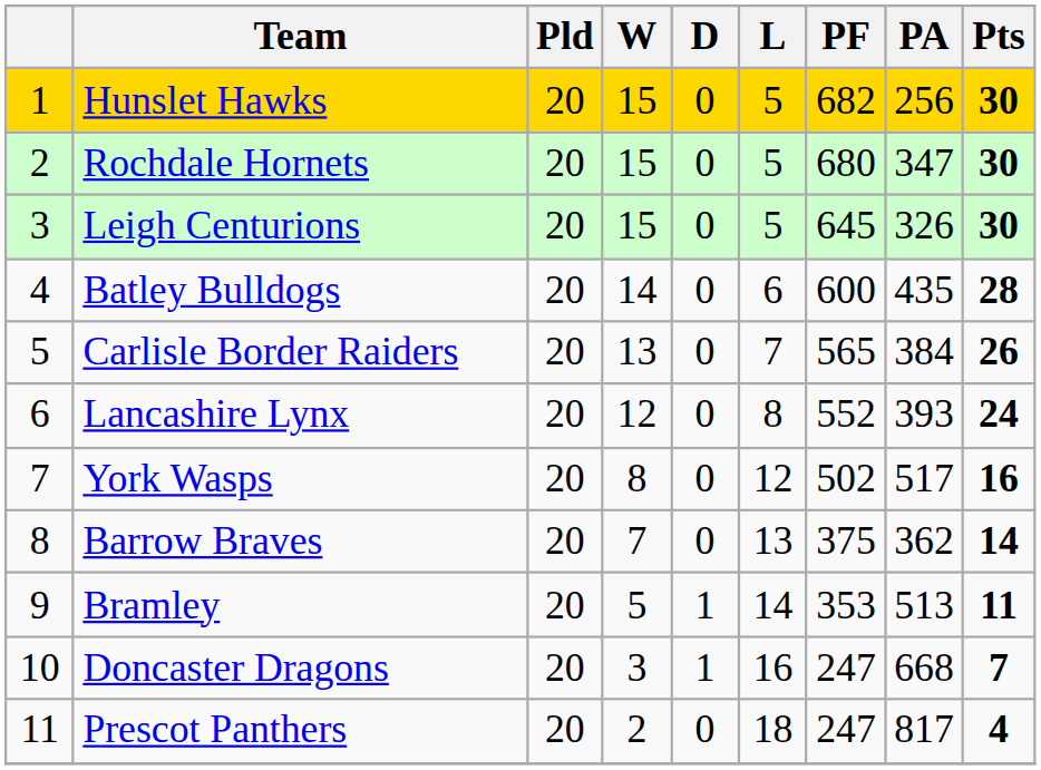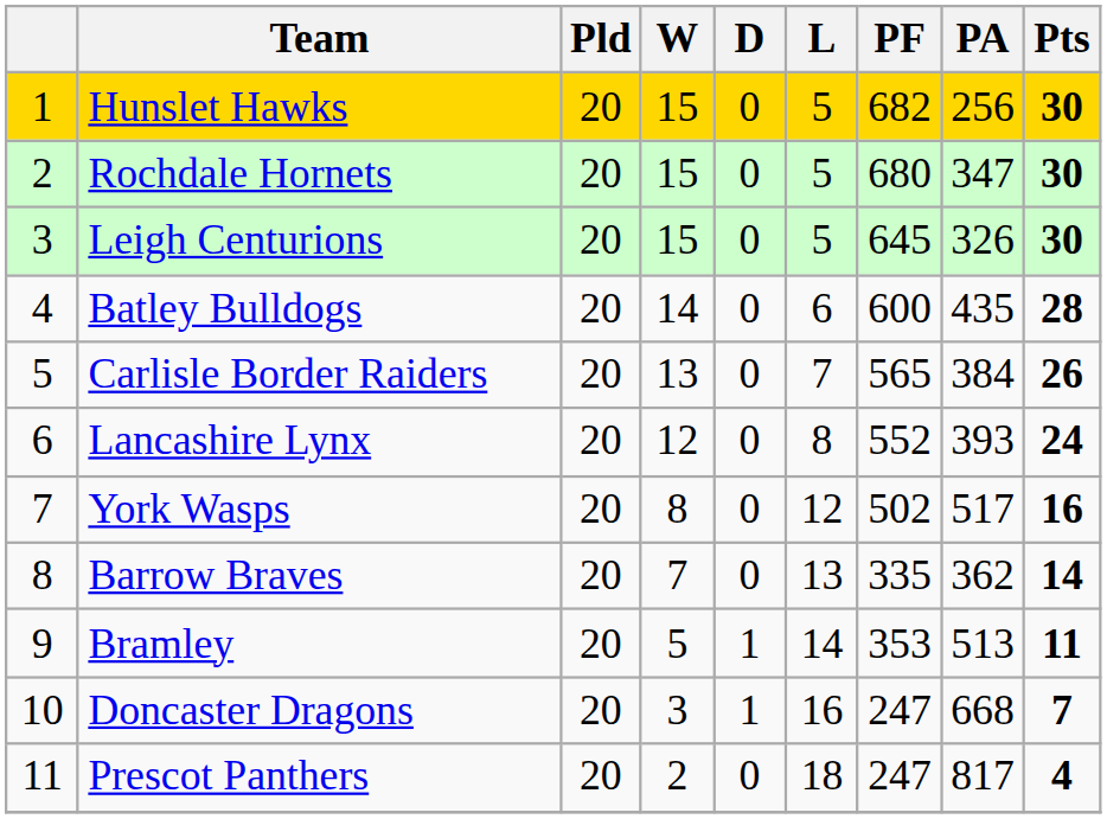 <table class="wikitable" style="text-align:center;">
 <tr>
 <th width=20 abbr="Position"></th>
 <th width=175>Team</th>
 <th width=20 abbr="Played">Pld</th>
 <th width=20 abbr="Won">W</th>
 <th width=20 abbr="Drawn">D</th>
 <th width=20 abbr="Lost">L</th>
 <th width=20 abbr="Points for">PF</th>
 <th width=20 abbr="Points against">PA</th>
 <th width=20 abbr="Points">Pts</th>
 </tr>
 <tr style="background:#FFD700;">
 <td>1</td>
 <td style="text-align:left;"><a href='#'>Hunslet Hawks</a></td>
 <td>20</td>
 <td>15</td>
 <td>0</td>
 <td>5</td>
 <td>682</td>
 <td>256</td>
 <td><strong>30</strong></td>
 </tr>
 <tr style="background:#CCFFCC;">
 <td>2</td>
 <td style="text-align:left;"><a href='#'>Rochdale Hornets</a></td>
 <td>20</td>
 <td>15</td>
 <td>0</td>
 <td>5</td>
 <td>680</td>
 <td>347</td>
 <td><strong>30</strong></td>
 </tr>
 <tr style="background:#CCFFCC;">
 <td>3</td>
 <td style="text-align:left;"><a href='#'>Leigh Centurions</a></td>
 <td>20</td>
 <td>15</td>
 <td>0</td>
 <td>5</td>
 <td>645</td>
 <td>326</td>
 <td><strong>30</strong></td>
 </tr>
 <tr>
 <td>4</td>
 <td style="text-align:left;"><a href='#'>Batley Bulldogs</a></td>
 <td>20</td>
 <td>14</td>
 <td>0</td>
 <td>6</td>
 <td>600</td>
 <td>435</td>
 <td><strong>28</strong></td>
 </tr>
 <tr>
 <td>5</td>
 <td style="text-align:left;"><a href='#'>Carlisle Border Raiders</a></td>
 <td>20</td>
 <td>13</td>
 <td>0</td>
 <td>7</td>
 <td>565</td>
 <td>384</td>
 <td><strong>26</strong></td>
 </tr>
 <tr>
 <td>6</td>
 <td style="text-align:left;"><a href='#'>Lancashire Lynx</a></td>
 <td>20</td>
 <td>12</td>
 <td>0</td>
 <td>8</td>
 <td>552</td>
 <td>393</td>
 <td><strong>24</strong></td>
 </tr>
 <tr>
 <td>7</td>
 <td style="text-align:left;"><a href='#'>York Wasps</a></td>
 <td>20</td>
 <td>8</td>
 <td>0</td>
 <td>12</td>
 <td>502</td>
 <td>517</td>
 <td><strong>16</strong></td>
 </tr>
 <tr>
 <td>8</td>
 <td style="text-align:left;"><a href='#'>Barrow Braves</a></td>
 <td>20</td>
 <td>7</td>
 <td>0</td>
 <td>13</td>
-<td>375</td>
+<td>335</td>
 <td>362</td>
 <td><strong>14</strong></td>
 </tr>
 <tr>
 <td>9</td>
 <td style="text-align:left;"><a href='#'>Bramley</a></td>
 <td>20</td>
 <td>5</td>
 <td>1</td>
 <td>14</td>
 <td>353</td>
 <td>513</td>
 <td><strong>11</strong></td>
 </tr>
 <tr>
 <td>10</td>
 <td style="text-align:left;"><a href='#'>Doncaster Dragons</a></td>
 <td>20</td>
 <td>3</td>
 <td>1</td>
 <td>16</td>
 <td>247</td>
 <td>668</td>
 <td><strong>7</strong></td>
 </tr>
 <tr>
 <td>11</td>
 <td style="text-align:left;"><a href='#'>Prescot Panthers</a></td>
 <td>20</td>
 <td>2</td>
 <td>0</td>
 <td>18</td>
 <td>247</td>
 <td>817</td>
 <td><strong>4</strong></td>
 </tr>
 <tr>
 </tr>
 </table>
